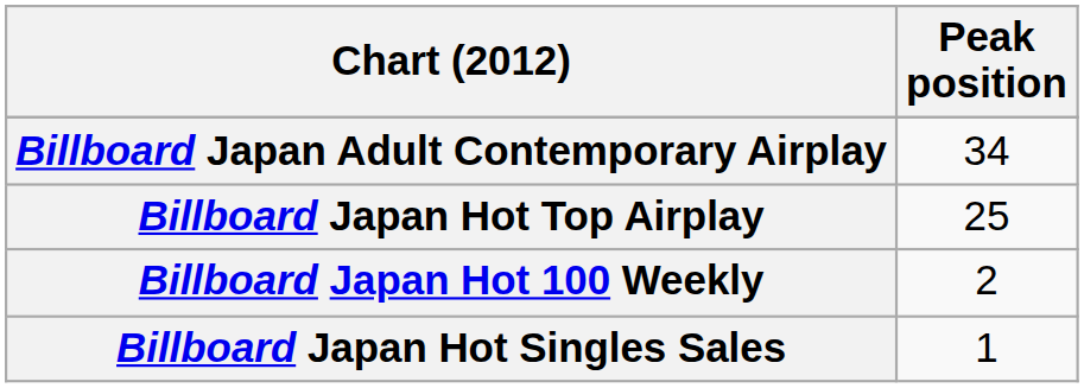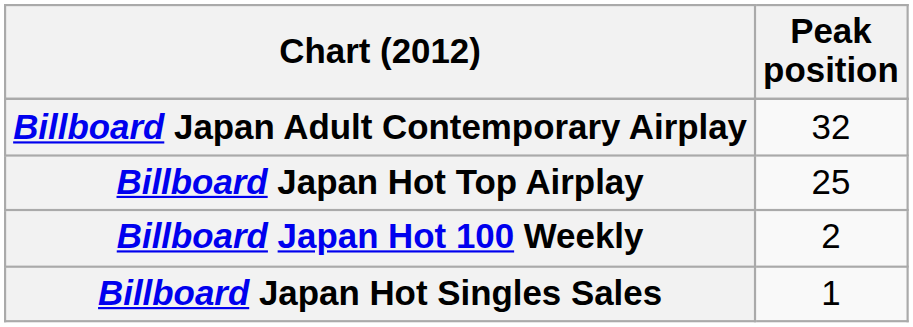 <table class="wikitable sortable plainrowheaders" style="text-align:center;">
 <tr>
 <th scope="col">Chart (2012)</th>
 <th scope="col">Peak<br>position</th>
 </tr>
 <tr>
 </tr>
 <tr>
 <th scope="row"><em><a href='#'>Billboard</a></em> Japan Adult Contemporary Airplay</th>
-<td>34</td>
+<td>32</td>
 </tr>
 <tr>
 <th scope="row"><em><a href='#'>Billboard</a></em> Japan Hot Top Airplay</th>
 <td>25</td>
 </tr>
 <tr>
 <th scope="row"><em><a href='#'>Billboard</a></em> <a href='#'>Japan Hot 100</a> Weekly</th>
 <td>2</td>
 </tr>
 <tr>
 <th scope="row"><em><a href='#'>Billboard</a></em> Japan Hot Singles Sales</th>
 <td>1</td>
 </tr>
 </table>
